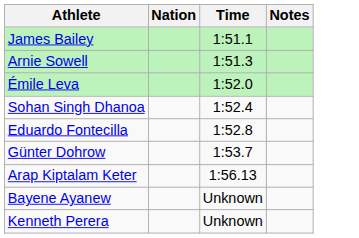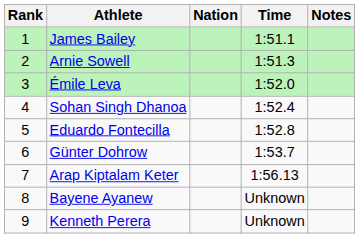 <table class="wikitable sortable" style="text-align:center">
 <tr>
+<th>Rank</th>
 <th>Athlete</th>
 <th>Nation</th>
 <th>Time</th>
 <th>Notes</th>
 </tr>
 <tr bgcolor=bbf3bb>
+<td>1</td>
 <td align=left><a href='#'>James Bailey</a></td>
 <td align=left></td>
 <td>1:51.1</td>
 <td></td>
 </tr>
 <tr bgcolor=bbf3bb>
+<td>2</td>
 <td align=left><a href='#'>Arnie Sowell</a></td>
 <td align=left></td>
 <td>1:51.3</td>
 <td></td>
 </tr>
 <tr bgcolor=bbf3bb>
+<td>3</td>
 <td align=left><a href='#'>Émile Leva</a></td>
 <td align=left></td>
 <td>1:52.0</td>
 <td></td>
 </tr>
 <tr>
+<td>4</td>
 <td align=left><a href='#'>Sohan Singh Dhanoa</a></td>
 <td align=left></td>
 <td>1:52.4</td>
 <td></td>
 </tr>
 <tr>
+<td>5</td>
 <td align=left><a href='#'>Eduardo Fontecilla</a></td>
 <td align=left></td>
 <td>1:52.8</td>
 <td></td>
 </tr>
 <tr>
+<td>6</td>
 <td align=left><a href='#'>Günter Dohrow</a></td>
 <td align=left></td>
 <td>1:53.7</td>
 <td></td>
 </tr>
 <tr>
+<td>7</td>
 <td align=left><a href='#'>Arap Kiptalam Keter</a></td>
 <td align=left></td>
 <td>1:56.13</td>
 <td></td>
 </tr>
 <tr>
+<td>8</td>
 <td align=left><a href='#'>Bayene Ayanew</a></td>
 <td align=left></td>
 <td data-sort-value=2:00.0>Unknown</td>
 <td></td>
 </tr>
 <tr>
+<td>9</td>
 <td align=left><a href='#'>Kenneth Perera</a></td>
 <td align=left></td>
 <td data-sort-value=3:00.0>Unknown</td>
 <td></td>
 </tr>
 </table>
